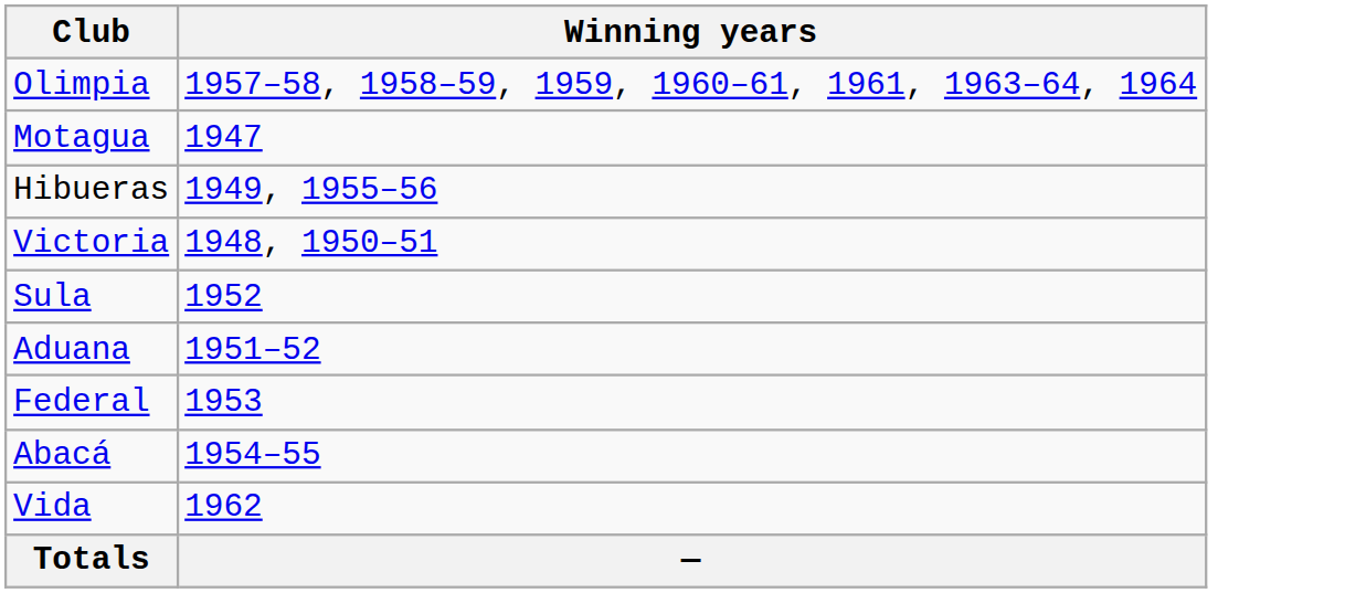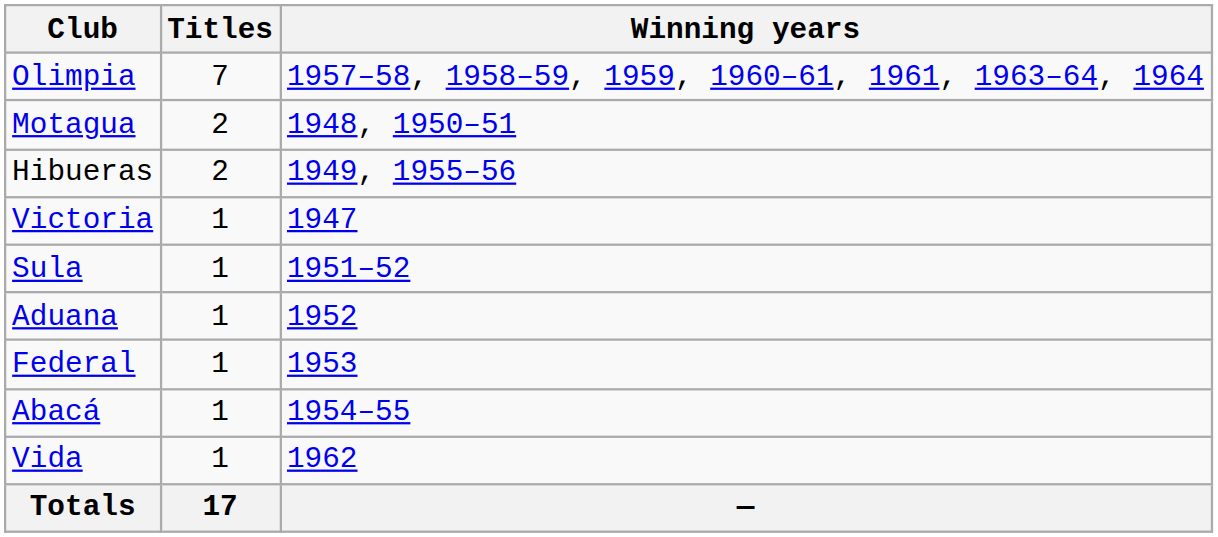 <table class="wikitable">
 <tr>
 <th>Club</th>
+<th>Titles</th>
 <th>Winning years</th>
 </tr>
 <tr>
 <td><a href='#'>Olimpia</a></td>
+<td align="center">7</td>
 <td><a href='#'>1957–58</a>, <a href='#'>1958–59</a>, <a href='#'>1959</a>, <a href='#'>1960–61</a>, <a href='#'>1961</a>, <a href='#'>1963–64</a>, <a href='#'>1964</a></td>
 </tr>
 <tr>
 <td><a href='#'>Motagua</a></td>
-<td><a href='#'>1947</a></td>
+<td align="center">2</td>
+<td><a href='#'>1948</a>, <a href='#'>1950–51</a></td>
 </tr>
 <tr>
 <td>Hibueras</td>
+<td align="center">2</td>
 <td><a href='#'>1949</a>, <a href='#'>1955–56</a></td>
 </tr>
 <tr>
 <td><a href='#'>Victoria</a></td>
-<td><a href='#'>1948</a>, <a href='#'>1950–51</a></td>
+<td align="center">1</td>
+<td><a href='#'>1947</a></td>
 </tr>
 <tr>
 <td><a href='#'>Sula</a></td>
+<td align="center">1</td>
+<td><a href='#'>1951–52</a></td>
+</tr>
+<tr>
+<td><a href='#'>Aduana</a></td>
+<td align="center">1</td>
 <td><a href='#'>1952</a></td>
 </tr>
 <tr>
-<td><a href='#'>Aduana</a></td>
-<td><a href='#'>1951–52</a></td>
-</tr>
-<tr>
 <td><a href='#'>Federal</a></td>
+<td align="center">1</td>
 <td><a href='#'>1953</a></td>
 </tr>
 <tr>
 <td><a href='#'>Abacá</a></td>
+<td align="center">1</td>
 <td><a href='#'>1954–55</a></td>
 </tr>
 <tr>
 <td><a href='#'>Vida</a></td>
+<td align="center">1</td>
 <td><a href='#'>1962</a></td>
 </tr>
 <tr>
 <th>Totals</th>
+<th>17</th>
 <th>—</th>
 </tr>
 </table>
